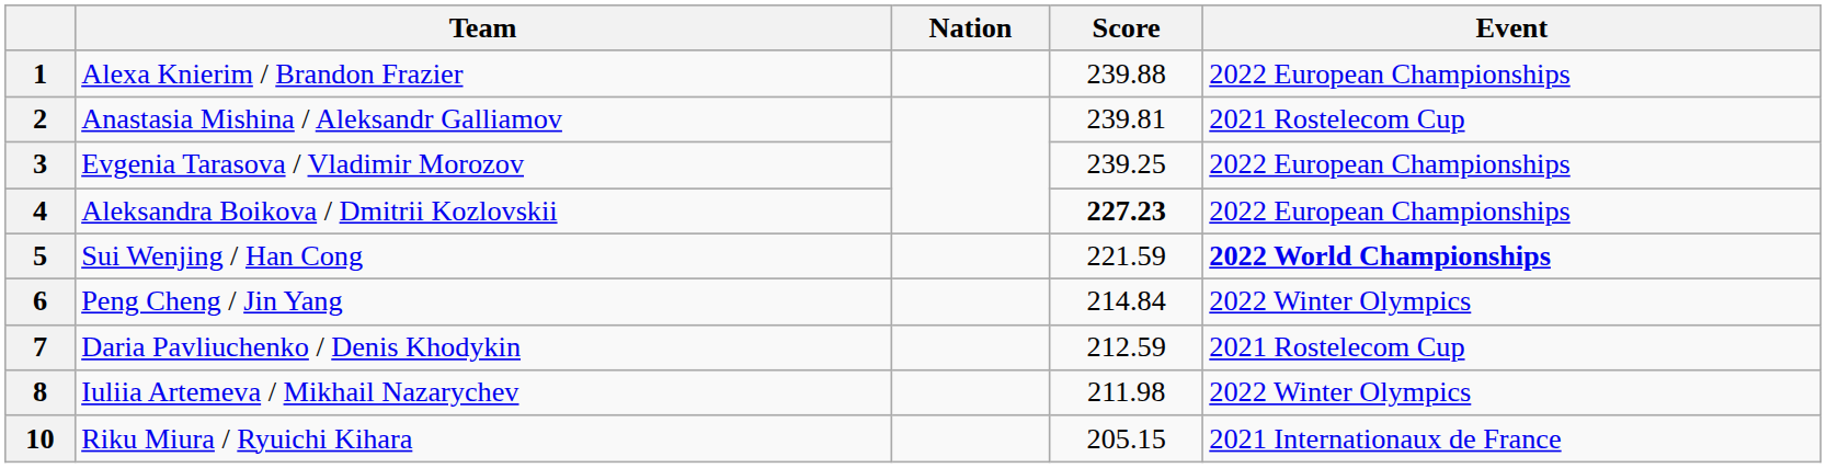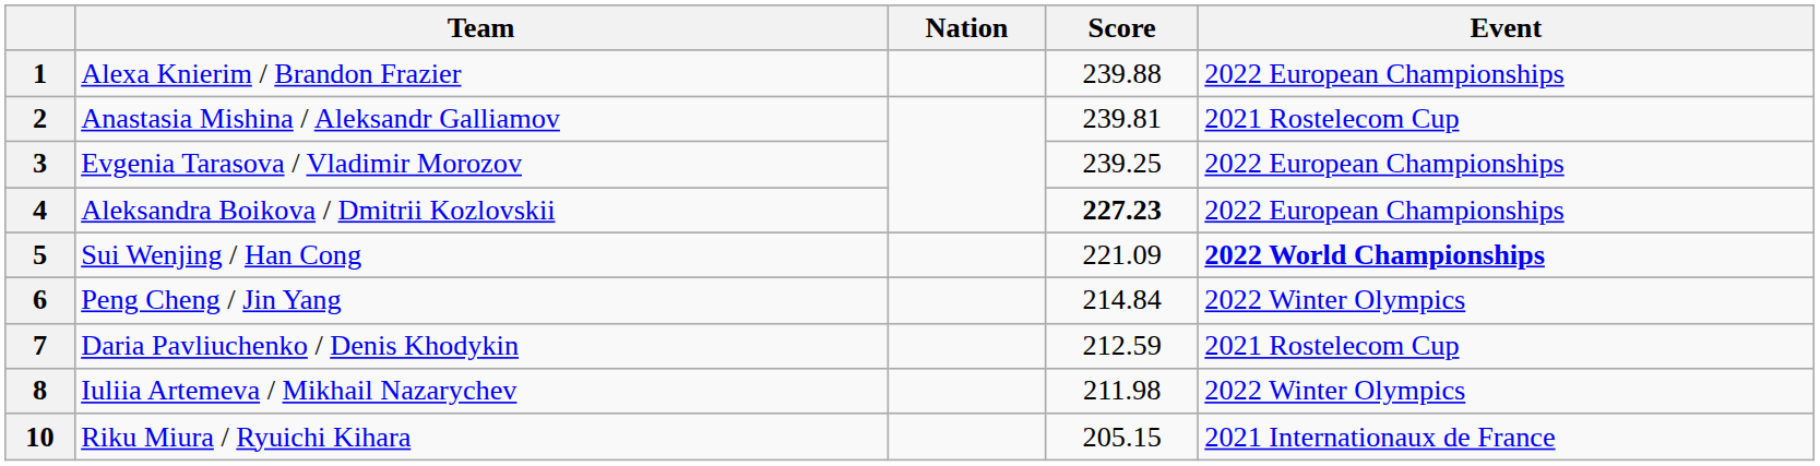 <table class="wikitable sortable" style="text-align:left; width:80%">
 <tr>
 <th scope="col"></th>
 <th scope="col">Team</th>
 <th scope="col">Nation</th>
 <th scope="col">Score</th>
 <th scope="col">Event</th>
 </tr>
 <tr>
 <th scope="row">1</th>
 <td><a href='#'>Alexa Knierim</a> / <a href='#'>Brandon Frazier</a></td>
 <td></td>
 <td style="text-align:center;">239.88</td>
 <td><a href='#'>2022 European Championships</a></td>
 </tr>
 <tr>
 <th scope="row">2</th>
 <td><a href='#'>Anastasia Mishina</a> / <a href='#'>Aleksandr Galliamov</a></td>
 <td rowspan="3"></td>
 <td style="text-align:center;">239.81</td>
 <td><a href='#'>2021 Rostelecom Cup</a></td>
 </tr>
 <tr>
 <th scope="row">3</th>
 <td><a href='#'>Evgenia Tarasova</a> / <a href='#'>Vladimir Morozov</a></td>
 <td style="text-align:center;">239.25</td>
 <td><a href='#'>2022 European Championships</a></td>
 </tr>
 <tr>
 <th scope="row">4</th>
 <td><a href='#'>Aleksandra Boikova</a> / <a href='#'>Dmitrii Kozlovskii</a></td>
 <td style="text-align:center;"><strong>227.23</strong></td>
 <td><a href='#'>2022 European Championships</a></td>
 </tr>
 <tr>
 <th scope="row">5</th>
 <td><a href='#'>Sui Wenjing</a> / <a href='#'>Han Cong</a></td>
 <td></td>
-<td style="text-align:center;">221.59</td>
+<td style="text-align:center;">221.09</td>
 <td><strong><a href='#'>2022 World Championships</a></strong></td>
 </tr>
 <tr>
 <th scope="row">6</th>
 <td><a href='#'>Peng Cheng</a> / <a href='#'>Jin Yang</a></td>
 <td></td>
 <td style="text-align:center;">214.84</td>
 <td><a href='#'>2022 Winter Olympics</a></td>
 </tr>
 <tr>
 <th scope="row">7</th>
 <td><a href='#'>Daria Pavliuchenko</a> / <a href='#'>Denis Khodykin</a></td>
 <td></td>
 <td style="text-align:center;">212.59</td>
 <td><a href='#'>2021 Rostelecom Cup</a></td>
 </tr>
 <tr>
 <th scope="row">8</th>
 <td><a href='#'>Iuliia Artemeva</a> / <a href='#'>Mikhail Nazarychev</a></td>
 <td></td>
 <td style="text-align:center;">211.98</td>
 <td><a href='#'>2022 Winter Olympics</a></td>
 </tr>
 <tr>
 <th scope="row">10</th>
 <td><a href='#'>Riku Miura</a> / <a href='#'>Ryuichi Kihara</a></td>
 <td></td>
 <td style="text-align:center;">205.15</td>
 <td><a href='#'>2021 Internationaux de France</a></td>
 </tr>
 </table>
